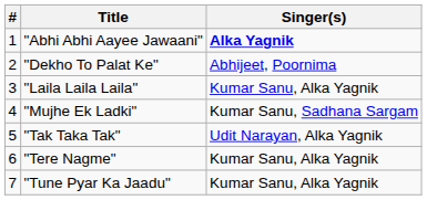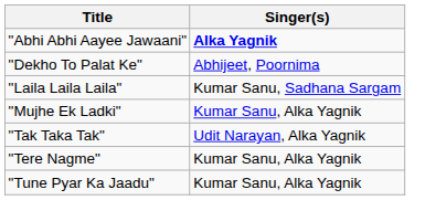 <table class="wikitable" style="font-size:95%;">
 <tr>
-<th>#</th>
 <th>Title</th>
 <th>Singer(s)</th>
 </tr>
 <tr>
-<td>1</td>
 <td>"Abhi Abhi Aayee Jawaani"</td>
 <td><strong><a href='#'>Alka Yagnik</a></strong></td>
 </tr>
 <tr>
-<td>2</td>
 <td>"Dekho To Palat Ke"</td>
 <td><a href='#'>Abhijeet</a>, <a href='#'>Poornima</a></td>
 </tr>
 <tr>
-<td>3</td>
 <td>"Laila Laila Laila"</td>
+<td>Kumar Sanu, <a href='#'>Sadhana Sargam</a></td>
+</tr>
+<tr>
+<td>"Mujhe Ek Ladki"</td>
 <td><a href='#'>Kumar Sanu</a>, Alka Yagnik</td>
 </tr>
 <tr>
-<td>4</td>
-<td>"Mujhe Ek Ladki"</td>
-<td>Kumar Sanu, <a href='#'>Sadhana Sargam</a></td>
-</tr>
-<tr>
-<td>5</td>
 <td>"Tak Taka Tak"</td>
 <td><a href='#'>Udit Narayan</a>, Alka Yagnik</td>
 </tr>
 <tr>
-<td>6</td>
 <td>"Tere Nagme"</td>
 <td>Kumar Sanu, Alka Yagnik</td>
 </tr>
 <tr>
-<td>7</td>
 <td>"Tune Pyar Ka Jaadu"</td>
 <td>Kumar Sanu, Alka Yagnik</td>
 </tr>
 </table>
